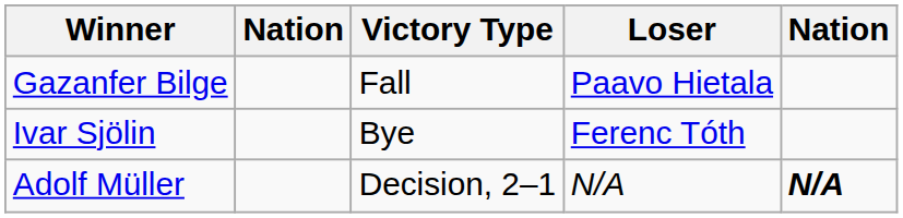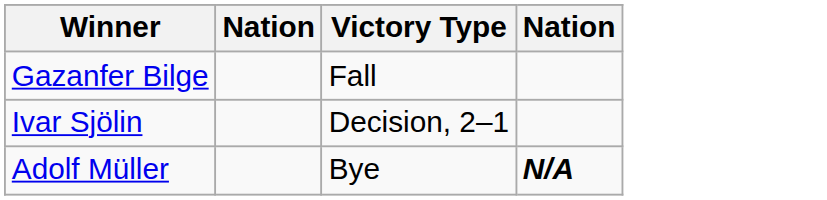 <table class="wikitable sortable" style="text-align:left;">
 <tr>
 <th>Winner</th>
 <th>Nation</th>
 <th>Victory Type</th>
-<th>Loser</th>
 <th>Nation</th>
 </tr>
 <tr>
 <td><a href='#'>Gazanfer Bilge</a></td>
 <td></td>
 <td>Fall</td>
-<td><a href='#'>Paavo Hietala</a></td>
 <td></td>
 </tr>
 <tr>
 <td><a href='#'>Ivar Sjölin</a></td>
 <td></td>
-<td>Bye</td>
-<td><a href='#'>Ferenc Tóth</a></td>
+<td>Decision, 2–1</td>
 <td></td>
 </tr>
 <tr>
 <td><a href='#'>Adolf Müller</a></td>
 <td></td>
-<td>Decision, 2–1</td>
-<td><em>N/A</em></td>
+<td>Bye</td>
 <td><strong><em>N/A</em></strong></td>
 </tr>
 </table>
